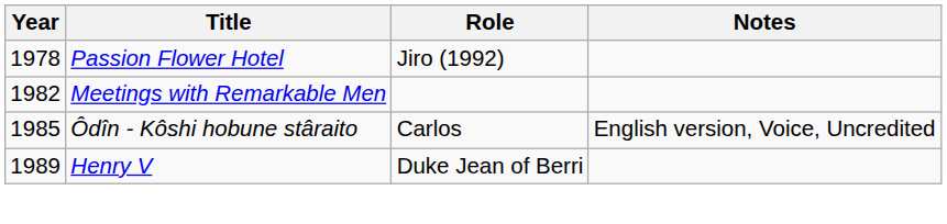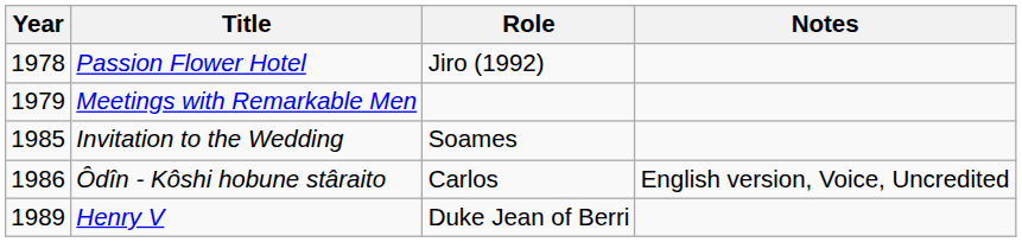 <table class="wikitable">
 <tr>
 <th>Year</th>
 <th>Title</th>
 <th>Role</th>
 <th>Notes</th>
 </tr>
 <tr>
 <td>1978</td>
 <td><em><a href='#'>Passion Flower Hotel</a></em></td>
 <td>Jiro (1992)</td>
 <td></td>
 </tr>
 <tr>
-<td>1982</td>
+<td>1979</td>
 <td><em><a href='#'>Meetings with Remarkable Men</a></em></td>
 <td></td>
 <td></td>
 </tr>
 <tr>
 <td>1985</td>
+<td><em>Invitation to the Wedding</em></td>
+<td>Soames</td>
+<td></td>
+</tr>
+<tr>
+<td>1986</td>
 <td><em>Ôdîn - Kôshi hobune stâraito</em></td>
 <td>Carlos</td>
 <td>English version, Voice, Uncredited</td>
 </tr>
 <tr>
 <td>1989</td>
 <td><em><a href='#'>Henry V</a></em></td>
 <td>Duke Jean of Berri</td>
 <td></td>
 </tr>
 </table>
